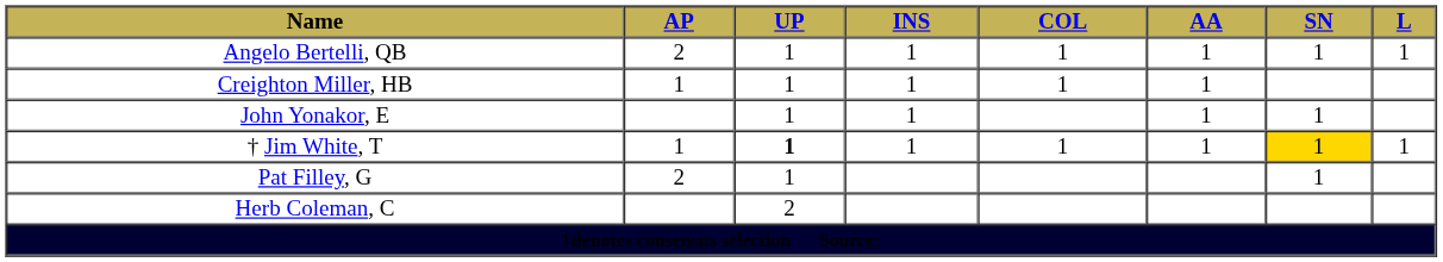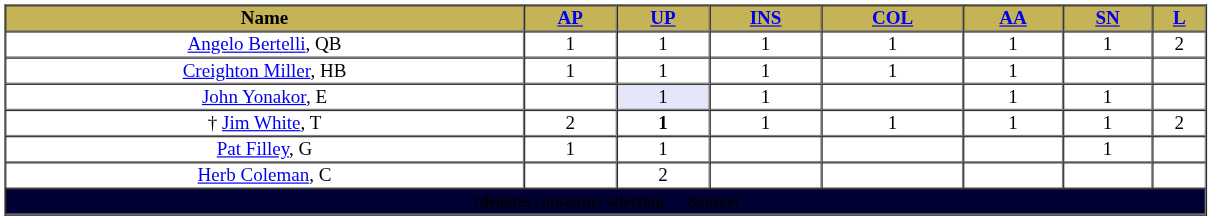 <table cellpadding="1" border="1" cellspacing="0" style="width:80%;">
 <tr>
 <th style="background:#c5b358;"><span>Name</span></th>
 <th style="background:#c5b358;"><span><a href='#'>AP</a></span></th>
 <th style="background:#c5b358;"><span><a href='#'>UP</a></span></th>
 <th style="background:#c5b358;"><span><a href='#'>INS</a></span></th>
 <th style="background:#c5b358;"><span><a href='#'>COL</a></span></th>
 <th style="background:#c5b358;"><span><a href='#'>AA</a></span></th>
 <th style="background:#c5b358;"><span><a href='#'>SN</a></span></th>
 <th style="background:#c5b358;"><span><a href='#'>L</a></span></th>
 </tr>
 <tr style="text-align:center;">
 <td><a href='#'>Angelo Bertelli</a>, QB</td>
-<td>2</td>
 <td>1</td>
 <td>1</td>
 <td>1</td>
 <td>1</td>
 <td>1</td>
 <td>1</td>
+<td>2</td>
 </tr>
 <tr style="text-align:center;">
 <td><a href='#'>Creighton Miller</a>, HB</td>
 <td>1</td>
 <td>1</td>
 <td>1</td>
 <td>1</td>
 <td>1</td>
 <td></td>
 <td></td>
 </tr>
 <tr style="text-align:center;">
 <td><a href='#'>John Yonakor</a>, E</td>
 <td></td>
-<td>1</td>
+<td style="background: lavender;">1</td>
 <td>1</td>
 <td></td>
 <td>1</td>
 <td>1</td>
 <td></td>
 </tr>
 <tr style="text-align:center;">
 <td>† <a href='#'>Jim White</a>, T</td>
-<td>1</td>
+<td>2</td>
 <td><strong>1</strong></td>
 <td>1</td>
 <td>1</td>
 <td>1</td>
-<td style="background: gold;">1</td>
 <td>1</td>
+<td>2</td>
 </tr>
 <tr style="text-align:center;">
 <td><a href='#'>Pat Filley</a>, G</td>
-<td>2</td>
+<td>1</td>
 <td>1</td>
 <td></td>
 <td></td>
 <td></td>
 <td>1</td>
 <td></td>
 </tr>
 <tr style="text-align:center;">
 <td><a href='#'>Herb Coleman</a>, C</td>
 <td></td>
 <td>2</td>
 <td></td>
 <td></td>
 <td></td>
 <td></td>
 <td></td>
 </tr>
 <tr style="text-align:center;">
 <td colspan="10" style="background:#003;"><span><small>†<strong>denotes consensus selection</strong>      <strong>Source:</strong></small></span></td>
 </tr>
 </table>
